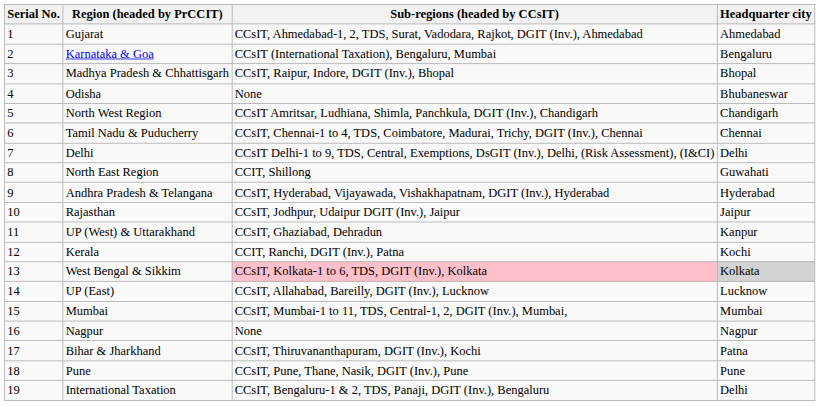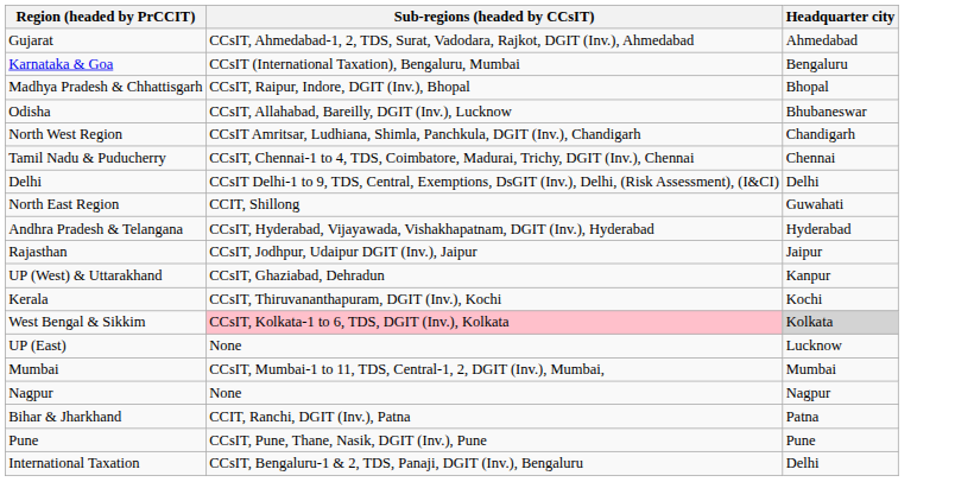 <table class="wikitable">
 <tr>
-<th>Serial No.</th>
 <th>Region (headed by PrCCIT)</th>
 <th>Sub-regions (headed by CCsIT)</th>
 <th>Headquarter city</th>
 </tr>
 <tr>
-<td>1</td>
 <td>Gujarat</td>
 <td>CCsIT, Ahmedabad-1, 2, TDS, Surat, Vadodara, Rajkot, DGIT (Inv.), Ahmedabad</td>
 <td>Ahmedabad</td>
 </tr>
 <tr>
-<td>2</td>
 <td><a href='#'>Karnataka & Goa</a></td>
 <td>CCsIT (International Taxation), Bengaluru, Mumbai</td>
 <td>Bengaluru</td>
 </tr>
 <tr>
-<td>3</td>
 <td>Madhya Pradesh & Chhattisgarh</td>
 <td>CCsIT, Raipur, Indore, DGIT (Inv.), Bhopal</td>
 <td>Bhopal</td>
 </tr>
 <tr>
-<td>4</td>
 <td>Odisha</td>
-<td>None</td>
+<td>CCsIT, Allahabad, Bareilly, DGIT (Inv.), Lucknow</td>
 <td>Bhubaneswar</td>
 </tr>
 <tr>
-<td>5</td>
 <td>North West Region</td>
 <td>CCsIT Amritsar, Ludhiana, Shimla, Panchkula, DGIT (Inv.), Chandigarh</td>
 <td>Chandigarh</td>
 </tr>
 <tr>
-<td>6</td>
 <td>Tamil Nadu & Puducherry</td>
 <td>CCsIT, Chennai-1 to 4, TDS, Coimbatore, Madurai, Trichy, DGIT (Inv.), Chennai</td>
 <td>Chennai</td>
 </tr>
 <tr>
-<td>7</td>
 <td>Delhi</td>
 <td>CCsIT Delhi-1 to 9, TDS, Central, Exemptions, DsGIT (Inv.), Delhi, (Risk Assessment), (I&CI)</td>
 <td>Delhi</td>
 </tr>
 <tr>
-<td>8</td>
 <td>North East Region</td>
 <td>CCIT, Shillong</td>
 <td>Guwahati</td>
 </tr>
 <tr>
-<td>9</td>
 <td>Andhra Pradesh & Telangana</td>
 <td>CCsIT, Hyderabad, Vijayawada, Vishakhapatnam, DGIT (Inv.), Hyderabad</td>
 <td>Hyderabad</td>
 </tr>
 <tr>
-<td>10</td>
 <td>Rajasthan</td>
 <td>CCsIT, Jodhpur, Udaipur DGIT (Inv.), Jaipur</td>
 <td>Jaipur</td>
 </tr>
 <tr>
-<td>11</td>
 <td>UP (West) & Uttarakhand</td>
 <td>CCsIT, Ghaziabad, Dehradun</td>
 <td>Kanpur</td>
 </tr>
 <tr>
-<td>12</td>
 <td>Kerala</td>
-<td>CCIT, Ranchi, DGIT (Inv.), Patna</td>
+<td>CCsIT, Thiruvananthapuram, DGIT (Inv.), Kochi</td>
 <td>Kochi</td>
 </tr>
 <tr>
-<td>13</td>
 <td>West Bengal & Sikkim</td>
 <td style="background: pink;">CCsIT, Kolkata-1 to 6, TDS, DGIT (Inv.), Kolkata</td>
 <td style="background: lightgrey;">Kolkata</td>
 </tr>
 <tr>
-<td>14</td>
 <td>UP (East)</td>
-<td>CCsIT, Allahabad, Bareilly, DGIT (Inv.), Lucknow</td>
+<td>None</td>
 <td>Lucknow</td>
 </tr>
 <tr>
-<td>15</td>
 <td>Mumbai</td>
 <td>CCsIT, Mumbai-1 to 11, TDS, Central-1, 2, DGIT (Inv.), Mumbai,</td>
 <td>Mumbai</td>
 </tr>
 <tr>
-<td>16</td>
 <td>Nagpur</td>
 <td>None</td>
 <td>Nagpur</td>
 </tr>
 <tr>
-<td>17</td>
 <td>Bihar & Jharkhand</td>
-<td>CCsIT, Thiruvananthapuram, DGIT (Inv.), Kochi</td>
+<td>CCIT, Ranchi, DGIT (Inv.), Patna</td>
 <td>Patna</td>
 </tr>
 <tr>
-<td>18</td>
 <td>Pune</td>
 <td>CCsIT, Pune, Thane, Nasik, DGIT (Inv.), Pune</td>
 <td>Pune</td>
 </tr>
 <tr>
-<td>19</td>
 <td>International Taxation</td>
 <td>CCsIT, Bengaluru-1 & 2, TDS, Panaji, DGIT (Inv.), Bengaluru</td>
 <td>Delhi</td>
 </tr>
 </table>
